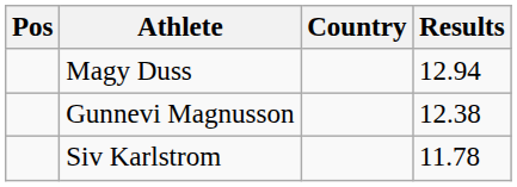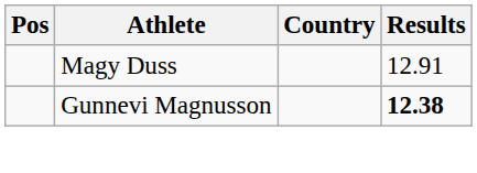 <table class="wikitable">
 <tr>
 <th>Pos</th>
 <th>Athlete</th>
 <th>Country</th>
 <th>Results</th>
 </tr>
 <tr>
 <td align="center"></td>
 <td>Magy Duss</td>
 <td></td>
-<td>12.94</td>
+<td>12.91</td>
 </tr>
 <tr>
 <td align="center"></td>
 <td>Gunnevi Magnusson</td>
 <td></td>
-<td>12.38</td>
-</tr>
-<tr>
-<td align="center"></td>
-<td>Siv Karlstrom</td>
-<td></td>
-<td>11.78</td>
+<td><strong>12.38</strong></td>
 </tr>
 </table>
